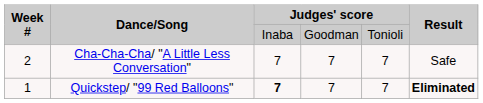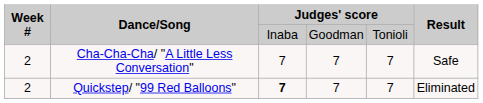 <table class="wikitable" style="float:left;">
 <tr style="text-align:center; background:#ccc;">
 <td rowspan="2"><strong>Week #</strong></td>
 <td rowspan="2"><strong>Dance/Song</strong></td>
 <td colspan="3"><strong>Judges' score</strong></td>
 <td rowspan="2"><strong>Result</strong></td>
 </tr>
 <tr style="text-align:center; background:#ccc;">
 <td style="width:10%; ">Inaba</td>
 <td style="width:10%; ">Goodman</td>
 <td style="width:10%; ">Tonioli</td>
 </tr>
 <tr>
 <td style="text-align:center; background:#faf6f6;">2</td>
 <td style="text-align:center; background:#faf6f6;"><a href='#'>Cha-Cha-Cha</a>/ "<a href='#'>A Little Less Conversation</a>"</td>
 <td style="text-align:center; background:#faf6f6;">7</td>
 <td style="text-align:center; background:#faf6f6;">7</td>
 <td style="text-align:center; background:#faf6f6;">7</td>
 <td style="text-align:center; background:#faf6f6;">Safe</td>
 </tr>
 <tr>
-<td style="text-align:center; background:#faf6f6;">1</td>
+<td style="text-align:center; background:#faf6f6;">2</td>
 <td style="text-align:center; background:#faf6f6;"><a href='#'>Quickstep</a>/ "<a href='#'>99 Red Balloons</a>"</td>
 <td style="text-align:center; background:#faf6f6;"><strong>7</strong></td>
 <td style="text-align:center; background:#faf6f6;">7</td>
 <td style="text-align:center; background:#faf6f6;">7</td>
-<td style="text-align:center; background:#faf6f6;"><strong>Eliminated</strong></td>
+<td style="text-align:center; background:#faf6f6;">Eliminated</td>
 </tr>
 </table>
